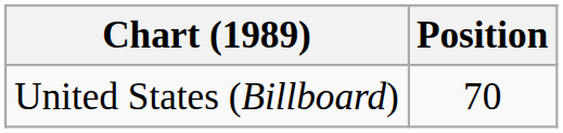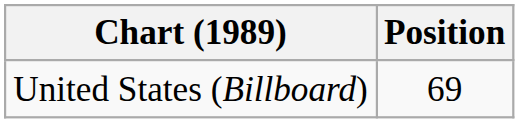 <table class="wikitable sortable">
 <tr>
 <th align="left">Chart (1989)</th>
 <th align="center">Position</th>
 </tr>
 <tr>
 <td>United States (<em>Billboard</em>)</td>
-<td style="text-align:center;">70</td>
+<td style="text-align:center;">69</td>
 </tr>
 </table>
